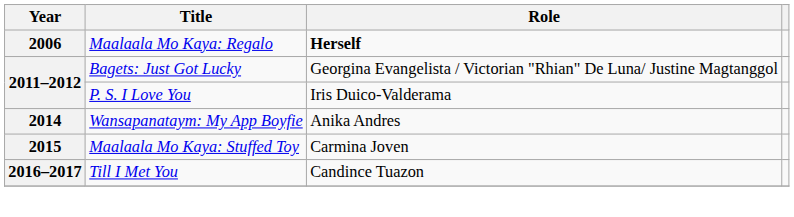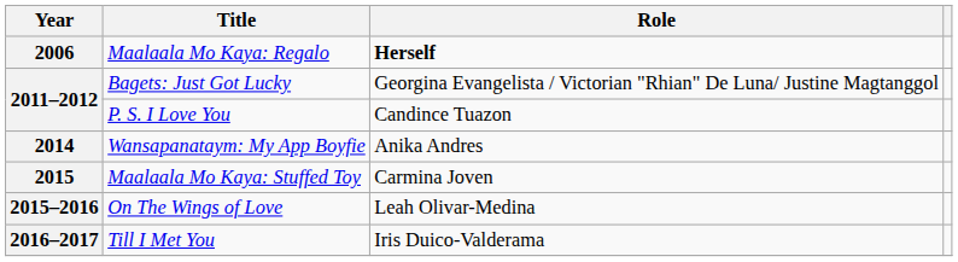 <table class="wikitable sortable plainrowheaders">
 <tr>
 <th scope="col">Year</th>
 <th scope="col">Title</th>
 <th scope="col">Role</th>
 <th scope="col" class="unsortable"></th>
 </tr>
 <tr>
 <th scope="row">2006</th>
 <td><em><a href='#'>Maalaala Mo Kaya: Regalo</a></em></td>
 <td><strong>Herself</strong></td>
 <td></td>
 </tr>
 <tr>
 <th scope="row" rowspan="2">2011–2012</th>
 <td><em><a href='#'>Bagets: Just Got Lucky</a></em></td>
 <td>Georgina Evangelista / Victorian "Rhian" De Luna/ Justine Magtanggol</td>
 <td></td>
 </tr>
 <tr>
 <td><em><a href='#'>P. S. I Love You</a></em></td>
-<td>Iris Duico-Valderama</td>
+<td>Candince Tuazon</td>
 <td></td>
 </tr>
 <tr>
 <th scope="row">2014</th>
 <td><em><a href='#'>Wansapanataym: My App Boyfie</a></em></td>
 <td>Anika Andres</td>
 <td></td>
 </tr>
 <tr>
 <th scope="row">2015</th>
 <td><em><a href='#'>Maalaala Mo Kaya: Stuffed Toy</a></em></td>
 <td>Carmina Joven</td>
 <td></td>
 </tr>
 <tr>
+<th scope="row">2015–2016</th>
+<td><em><a href='#'>On The Wings of Love</a></em></td>
+<td>Leah Olivar-Medina</td>
+<td></td>
+</tr>
+<tr>
 <th scope="row">2016–2017</th>
 <td><em><a href='#'>Till I Met You</a></em></td>
-<td>Candince Tuazon</td>
+<td>Iris Duico-Valderama</td>
 <td></td>
 </tr>
 <tr>
 </tr>
 </table>
